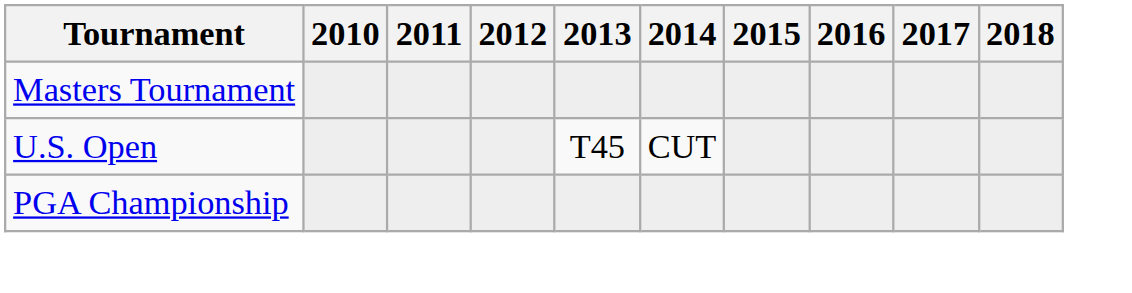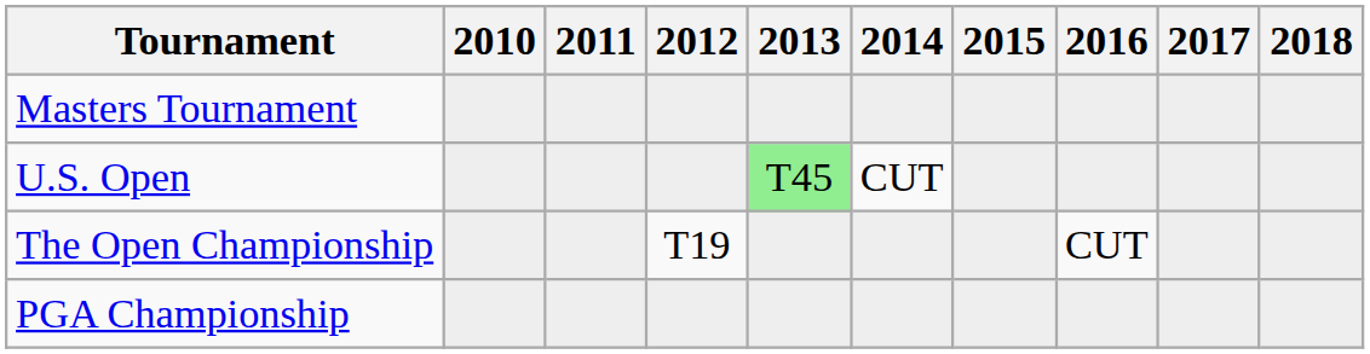 <table class="wikitable" style="font-size:95%;text-align:center;">
 <tr>
 <th>Tournament</th>
 <th>2010</th>
 <th>2011</th>
 <th>2012</th>
 <th>2013</th>
 <th>2014</th>
 <th>2015</th>
 <th>2016</th>
 <th>2017</th>
 <th>2018</th>
 </tr>
 <tr>
 <td align=left><a href='#'>Masters Tournament</a></td>
 <td style="background:#eeeeee;"></td>
 <td style="background:#eeeeee;"></td>
 <td style="background:#eeeeee;"></td>
 <td style="background:#eeeeee;"></td>
 <td style="background:#eeeeee;"></td>
 <td style="background:#eeeeee;"></td>
 <td style="background:#eeeeee;"></td>
 <td style="background:#eeeeee;"></td>
 <td style="background:#eeeeee;"></td>
 </tr>
 <tr>
 <td align=left><a href='#'>U.S. Open</a></td>
 <td style="background:#eeeeee;"></td>
 <td style="background:#eeeeee;"></td>
 <td style="background:#eeeeee;"></td>
-<td>T45</td>
+<td style="background: lightgreen;">T45</td>
 <td>CUT</td>
 <td style="background:#eeeeee;"></td>
 <td style="background:#eeeeee;"></td>
+<td style="background:#eeeeee;"></td>
+<td style="background:#eeeeee;"></td>
+</tr>
+<tr>
+<td align=left><a href='#'>The Open Championship</a></td>
+<td style="background:#eeeeee;"></td>
+<td style="background:#eeeeee;"></td>
+<td>T19</td>
+<td style="background:#eeeeee;"></td>
+<td style="background:#eeeeee;"></td>
+<td style="background:#eeeeee;"></td>
+<td>CUT</td>
 <td style="background:#eeeeee;"></td>
 <td style="background:#eeeeee;"></td>
 </tr>
 <tr>
 <td align=left><a href='#'>PGA Championship</a></td>
 <td style="background:#eeeeee;"></td>
 <td style="background:#eeeeee;"></td>
 <td style="background:#eeeeee;"></td>
 <td style="background:#eeeeee;"></td>
 <td style="background:#eeeeee;"></td>
 <td style="background:#eeeeee;"></td>
 <td style="background:#eeeeee;"></td>
 <td style="background:#eeeeee;"></td>
 <td style="background:#eeeeee;"></td>
 </tr>
 </table>
